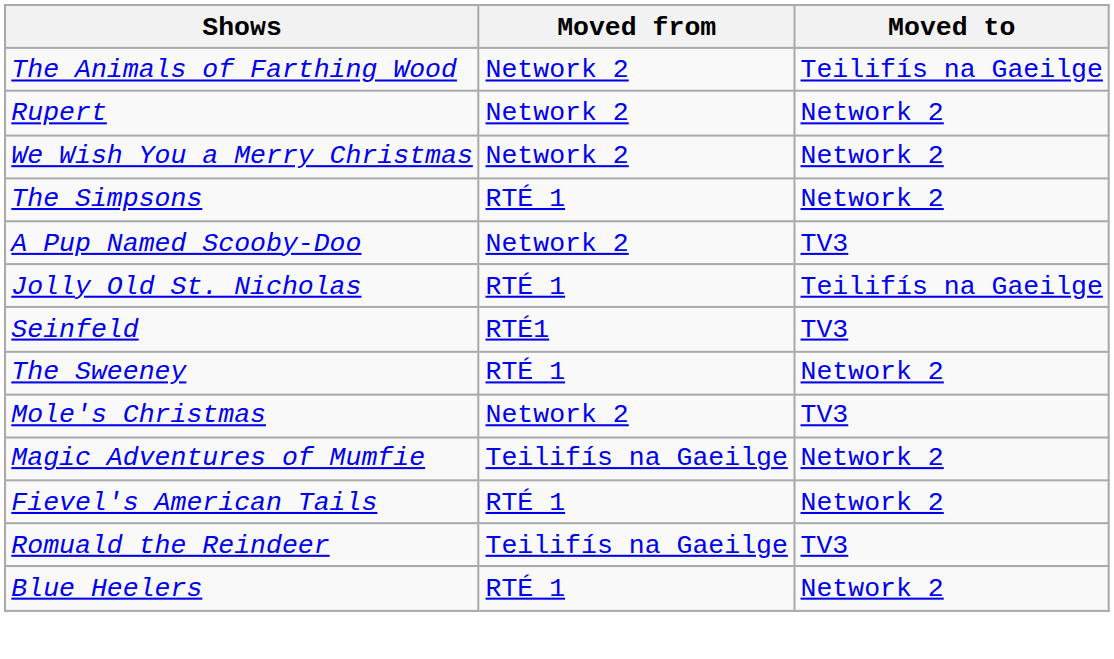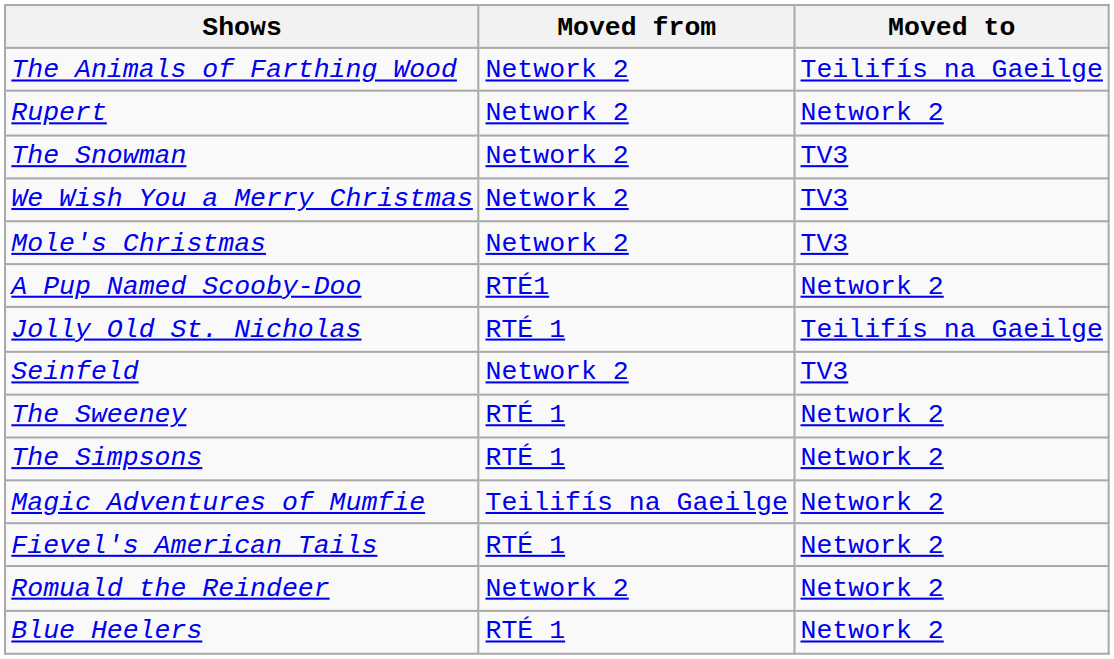 <table class="wikitable">
 <tr>
 <th>Shows</th>
 <th>Moved from</th>
 <th>Moved to</th>
 </tr>
 <tr>
 <td><em><a href='#'>The Animals of Farthing Wood</a></em></td>
 <td><a href='#'>Network 2</a></td>
 <td><a href='#'>Teilifís na Gaeilge</a></td>
 </tr>
 <tr>
 <td><em><a href='#'>Rupert</a></em></td>
 <td><a href='#'>Network 2</a></td>
 <td><a href='#'>Network 2</a></td>
 </tr>
 <tr>
+<td><em><a href='#'>The Snowman</a></em></td>
+<td><a href='#'>Network 2</a></td>
+<td><a href='#'>TV3</a></td>
+</tr>
+<tr>
 <td><em><a href='#'>We Wish You a Merry Christmas</a></em></td>
 <td><a href='#'>Network 2</a></td>
-<td><a href='#'>Network 2</a></td>
+<td><a href='#'>TV3</a></td>
 </tr>
 <tr>
-<td><em><a href='#'>The Simpsons</a></em></td>
-<td><a href='#'>RTÉ 1</a></td>
+<td><em><a href='#'>Mole's Christmas</a></em></td>
 <td><a href='#'>Network 2</a></td>
+<td><a href='#'>TV3</a></td>
 </tr>
 <tr>
 <td><em><a href='#'>A Pup Named Scooby-Doo</a></em></td>
+<td><a href='#'>RTÉ1</a></td>
 <td><a href='#'>Network 2</a></td>
-<td><a href='#'>TV3</a></td>
 </tr>
 <tr>
 <td><em><a href='#'>Jolly Old St. Nicholas</a></em></td>
 <td><a href='#'>RTÉ 1</a></td>
 <td><a href='#'>Teilifís na Gaeilge</a></td>
 </tr>
 <tr>
 <td><em><a href='#'>Seinfeld</a></em></td>
-<td><a href='#'>RTÉ1</a></td>
+<td><a href='#'>Network 2</a></td>
 <td><a href='#'>TV3</a></td>
 </tr>
 <tr>
 <td><em><a href='#'>The Sweeney</a></em></td>
 <td><a href='#'>RTÉ 1</a></td>
 <td><a href='#'>Network 2</a></td>
 </tr>
 <tr>
-<td><em><a href='#'>Mole's Christmas</a></em></td>
+<td><em><a href='#'>The Simpsons</a></em></td>
+<td><a href='#'>RTÉ 1</a></td>
 <td><a href='#'>Network 2</a></td>
-<td><a href='#'>TV3</a></td>
 </tr>
 <tr>
 <td><em><a href='#'>Magic Adventures of Mumfie</a></em></td>
 <td><a href='#'>Teilifís na Gaeilge</a></td>
 <td><a href='#'>Network 2</a></td>
 </tr>
 <tr>
 <td><em><a href='#'>Fievel's American Tails</a></em></td>
 <td><a href='#'>RTÉ 1</a></td>
 <td><a href='#'>Network 2</a></td>
 </tr>
 <tr>
 <td><em><a href='#'>Romuald the Reindeer</a></em></td>
-<td><a href='#'>Teilifís na Gaeilge</a></td>
-<td><a href='#'>TV3</a></td>
+<td><a href='#'>Network 2</a></td>
+<td><a href='#'>Network 2</a></td>
 </tr>
 <tr>
 <td><em><a href='#'>Blue Heelers</a></em></td>
 <td><a href='#'>RTÉ 1</a></td>
 <td><a href='#'>Network 2</a></td>
 </tr>
 </table>
